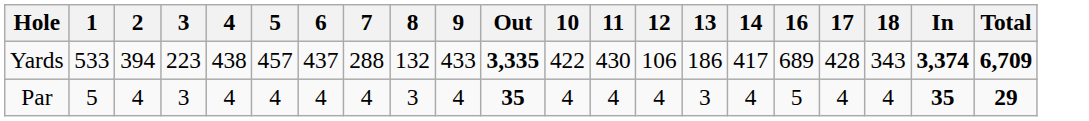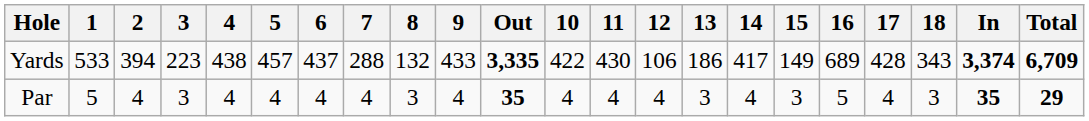 <table class="wikitable" style="text-align:center">
 <tr>
 <th align="left">Hole</th>
 <th>1</th>
 <th>2</th>
 <th>3</th>
 <th>4</th>
 <th>5</th>
 <th>6</th>
 <th>7</th>
 <th>8</th>
 <th>9</th>
 <th>Out</th>
 <th>10</th>
 <th>11</th>
 <th>12</th>
 <th>13</th>
 <th>14</th>
+<th>15</th>
 <th>16</th>
 <th>17</th>
 <th>18</th>
 <th>In</th>
 <th>Total</th>
 </tr>
 <tr>
 <td align="center">Yards</td>
 <td>533</td>
 <td>394</td>
 <td>223</td>
 <td>438</td>
 <td>457</td>
 <td>437</td>
 <td>288</td>
 <td>132</td>
 <td>433</td>
 <td><strong>3,335</strong></td>
 <td>422</td>
 <td>430</td>
 <td>106</td>
 <td>186</td>
 <td>417</td>
+<td>149</td>
 <td>689</td>
 <td>428</td>
 <td>343</td>
 <td><strong>3,374</strong></td>
 <td><strong>6,709</strong></td>
 </tr>
 <tr>
 <td align="center">Par</td>
 <td>5</td>
 <td>4</td>
 <td>3</td>
 <td>4</td>
 <td>4</td>
 <td>4</td>
 <td>4</td>
 <td>3</td>
 <td>4</td>
 <td><strong>35</strong></td>
 <td>4</td>
 <td>4</td>
 <td>4</td>
 <td>3</td>
 <td>4</td>
+<td>3</td>
 <td>5</td>
 <td>4</td>
-<td>4</td>
+<td>3</td>
 <td><strong>35</strong></td>
 <td><strong>29</strong></td>
 </tr>
 </table>
